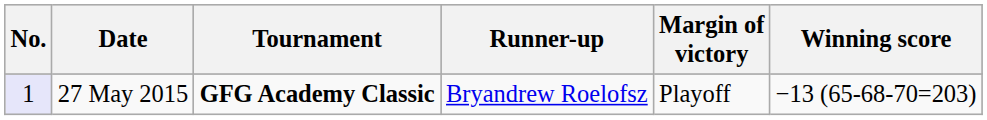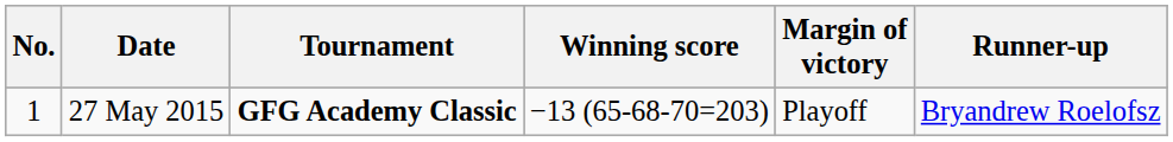 <table class="wikitable" style="font-size:95%;">
 <tr>
 <th>No.</th>
 <th>Date</th>
 <th>Tournament</th>
+<th>Winning score</th>
+<th>Margin of<br>victory</th>
 <th>Runner-up</th>
-<th>Margin of<br>victory</th>
-<th>Winning score</th>
 </tr>
 <tr>
-<td align=center style="background: lavender;">1</td>
+<td align=center>1</td>
 <td align=right>27 May 2015</td>
 <td><strong>GFG Academy Classic</strong></td>
+<td>−13 (65-68-70=203)</td>
+<td>Playoff</td>
 <td> <a href='#'>Bryandrew Roelofsz</a></td>
-<td>Playoff</td>
-<td>−13 (65-68-70=203)</td>
 </tr>
 </table>
